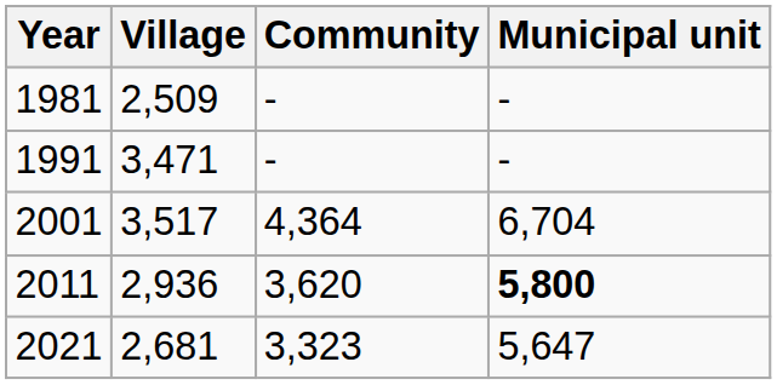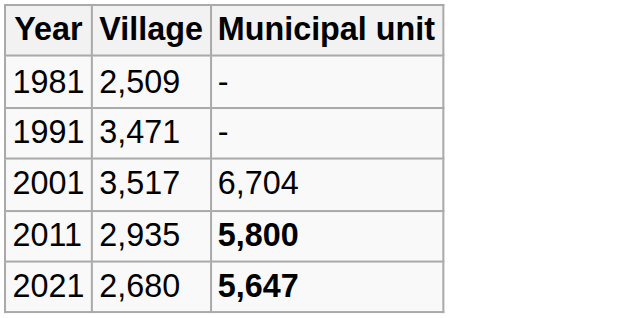 <table class="wikitable">
 <tr>
 <th>Year</th>
 <th>Village</th>
-<th>Community</th>
 <th>Municipal unit</th>
 </tr>
 <tr>
 <td>1981</td>
 <td>2,509</td>
 <td>-</td>
-<td>-</td>
 </tr>
 <tr>
 <td>1991</td>
 <td>3,471</td>
 <td>-</td>
-<td>-</td>
 </tr>
 <tr>
 <td>2001</td>
 <td>3,517</td>
-<td>4,364</td>
 <td>6,704</td>
 </tr>
 <tr>
 <td>2011</td>
-<td>2,936</td>
-<td>3,620</td>
+<td>2,935</td>
 <td><strong>5,800</strong></td>
 </tr>
 <tr>
 <td>2021</td>
-<td>2,681</td>
-<td>3,323</td>
-<td>5,647</td>
+<td>2,680</td>
+<td><strong>5,647</strong></td>
 </tr>
 </table>
